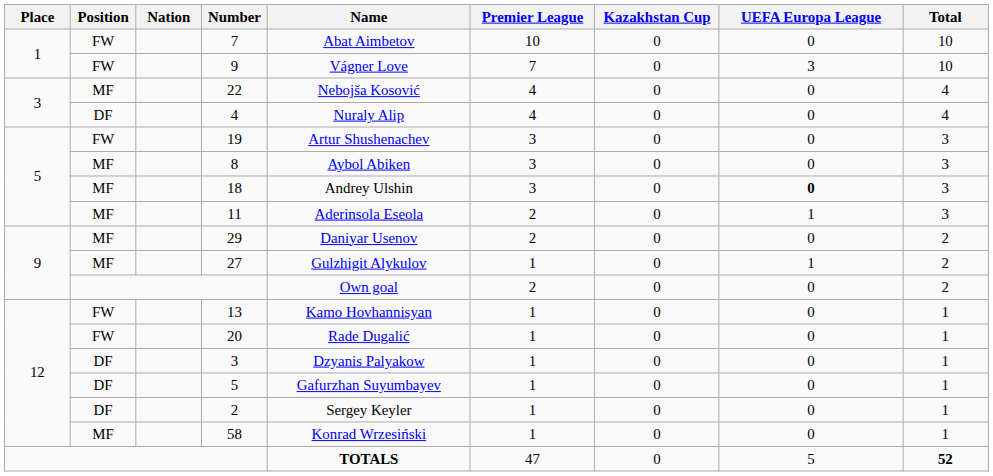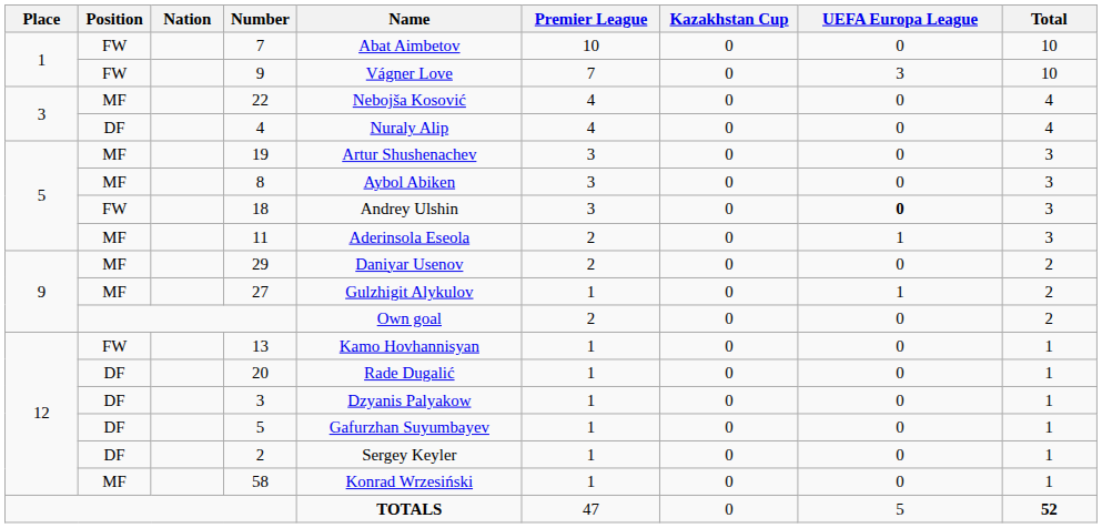 <table class="wikitable" style="font-size: 95%; text-align: center;">
 <tr>
 <th width=60>Place</th>
 <th width=60>Position</th>
 <th width=60>Nation</th>
 <th width=60>Number</th>
 <th width=200>Name</th>
 <th width=120><a href='#'>Premier League</a></th>
 <th width=120><a href='#'>Kazakhstan Cup</a></th>
 <th width=180><a href='#'>UEFA Europa League</a></th>
 <th width=80>Total</th>
 </tr>
 <tr>
 <td rowspan="2">1</td>
 <td>FW</td>
 <td></td>
 <td>7</td>
 <td><a href='#'>Abat Aimbetov</a></td>
 <td>10</td>
 <td>0</td>
 <td>0</td>
 <td>10</td>
 </tr>
 <tr>
 <td>FW</td>
 <td></td>
 <td>9</td>
 <td><a href='#'>Vágner Love</a></td>
 <td>7</td>
 <td>0</td>
 <td>3</td>
 <td>10</td>
 </tr>
 <tr>
 <td rowspan="2">3</td>
 <td>MF</td>
 <td></td>
 <td>22</td>
 <td><a href='#'>Nebojša Kosović</a></td>
 <td>4</td>
 <td>0</td>
 <td>0</td>
 <td>4</td>
 </tr>
 <tr>
 <td>DF</td>
 <td></td>
 <td>4</td>
 <td><a href='#'>Nuraly Alip</a></td>
 <td>4</td>
 <td>0</td>
 <td>0</td>
 <td>4</td>
 </tr>
 <tr>
 <td rowspan="4">5</td>
-<td>FW</td>
+<td>MF</td>
 <td></td>
 <td>19</td>
 <td><a href='#'>Artur Shushenachev</a></td>
 <td>3</td>
 <td>0</td>
 <td>0</td>
 <td>3</td>
 </tr>
 <tr>
 <td>MF</td>
 <td></td>
 <td>8</td>
 <td><a href='#'>Aybol Abiken</a></td>
 <td>3</td>
 <td>0</td>
 <td>0</td>
 <td>3</td>
 </tr>
 <tr>
-<td>MF</td>
+<td>FW</td>
 <td></td>
 <td>18</td>
 <td>Andrey Ulshin</td>
 <td>3</td>
 <td>0</td>
 <td><strong>0</strong></td>
 <td>3</td>
 </tr>
 <tr>
 <td>MF</td>
 <td></td>
 <td>11</td>
 <td><a href='#'>Aderinsola Eseola</a></td>
 <td>2</td>
 <td>0</td>
 <td>1</td>
 <td>3</td>
 </tr>
 <tr>
 <td rowspan="3">9</td>
 <td>MF</td>
 <td></td>
 <td>29</td>
 <td><a href='#'>Daniyar Usenov</a></td>
 <td>2</td>
 <td>0</td>
 <td>0</td>
 <td>2</td>
 </tr>
 <tr>
 <td>MF</td>
 <td></td>
 <td>27</td>
 <td><a href='#'>Gulzhigit Alykulov</a></td>
 <td>1</td>
 <td>0</td>
 <td>1</td>
 <td>2</td>
 </tr>
 <tr>
 <td colspan="3"></td>
 <td><a href='#'>Own goal</a></td>
 <td>2</td>
 <td>0</td>
 <td>0</td>
 <td>2</td>
 </tr>
 <tr>
 <td rowspan="6">12</td>
 <td>FW</td>
 <td></td>
 <td>13</td>
 <td><a href='#'>Kamo Hovhannisyan</a></td>
 <td>1</td>
 <td>0</td>
 <td>0</td>
 <td>1</td>
 </tr>
 <tr>
-<td>FW</td>
+<td>DF</td>
 <td></td>
 <td>20</td>
 <td><a href='#'>Rade Dugalić</a></td>
 <td>1</td>
 <td>0</td>
 <td>0</td>
 <td>1</td>
 </tr>
 <tr>
 <td>DF</td>
 <td></td>
 <td>3</td>
 <td><a href='#'>Dzyanis Palyakow</a></td>
 <td>1</td>
 <td>0</td>
 <td>0</td>
 <td>1</td>
 </tr>
 <tr>
 <td>DF</td>
 <td></td>
 <td>5</td>
 <td><a href='#'>Gafurzhan Suyumbayev</a></td>
 <td>1</td>
 <td>0</td>
 <td>0</td>
 <td>1</td>
 </tr>
 <tr>
 <td>DF</td>
 <td></td>
 <td>2</td>
 <td>Sergey Keyler</td>
 <td>1</td>
 <td>0</td>
 <td>0</td>
 <td>1</td>
 </tr>
 <tr>
 <td>MF</td>
 <td></td>
 <td>58</td>
 <td><a href='#'>Konrad Wrzesiński</a></td>
 <td>1</td>
 <td>0</td>
 <td>0</td>
 <td>1</td>
 </tr>
 <tr>
 <td colspan="4"></td>
 <td><strong>TOTALS</strong></td>
 <td>47</td>
 <td>0</td>
 <td>5</td>
 <td><strong>52</strong></td>
 </tr>
 </table>
